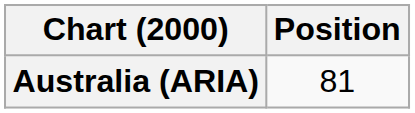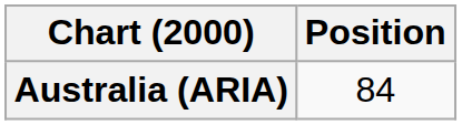 <table class="wikitable plainrowheaders" style="text-align:center">
 <tr>
 <th>Chart (2000)</th>
 <th>Position</th>
 </tr>
 <tr>
 <th scope="row">Australia (ARIA)</th>
-<td>81</td>
+<td>84</td>
 </tr>
 </table>
